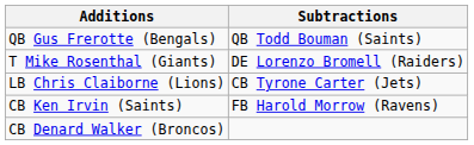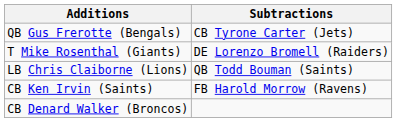 <table class="wikitable">
 <tr>
 <th>Additions</th>
 <th>Subtractions</th>
 </tr>
 <tr>
 <td>QB <a href='#'>Gus Frerotte</a> (Bengals)</td>
-<td>QB <a href='#'>Todd Bouman</a> (Saints)</td>
+<td>CB <a href='#'>Tyrone Carter</a> (Jets)</td>
 </tr>
 <tr>
 <td>T <a href='#'>Mike Rosenthal</a> (Giants)</td>
 <td>DE <a href='#'>Lorenzo Bromell</a> (Raiders)</td>
 </tr>
 <tr>
 <td>LB <a href='#'>Chris Claiborne</a> (Lions)</td>
-<td>CB <a href='#'>Tyrone Carter</a> (Jets)</td>
+<td>QB <a href='#'>Todd Bouman</a> (Saints)</td>
 </tr>
 <tr>
 <td>CB <a href='#'>Ken Irvin</a> (Saints)</td>
 <td>FB <a href='#'>Harold Morrow</a> (Ravens)</td>
 </tr>
 <tr>
 <td>CB <a href='#'>Denard Walker</a> (Broncos)</td>
 <td></td>
 </tr>
 </table>
